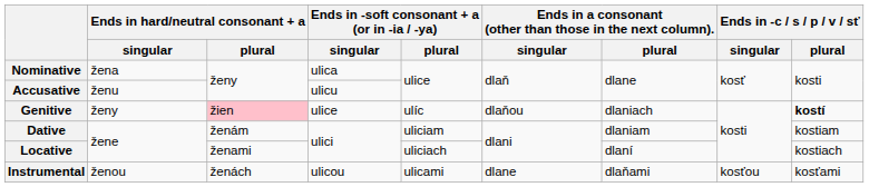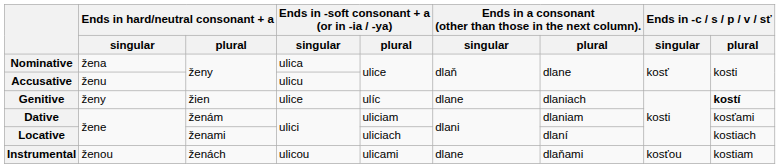 <table class="wikitable">
 <tr>
 <th rowspan="2"> </th>
 <th colspan="2">Ends in hard/neutral consonant + a</th>
 <th colspan="2">Ends in -soft consonant + a<br>(or in -ia / -ya)</th>
 <th colspan="2">Ends in a consonant<br>(other than those in the next column).</th>
 <th colspan="2">Ends in -c / s / p / v / sť</th>
 </tr>
 <tr>
 <th>singular</th>
 <th>plural</th>
 <th>singular</th>
 <th>plural</th>
 <th>singular</th>
 <th>plural</th>
 <th>singular</th>
 <th>plural</th>
 </tr>
 <tr>
 <th>Nominative</th>
 <td>žena</td>
 <td rowspan="2">ženy</td>
 <td>ulica</td>
 <td rowspan="2">ulice</td>
 <td rowspan="2">dlaň</td>
 <td rowspan="2">dlane</td>
 <td rowspan="2">kosť</td>
 <td rowspan="2">kosti</td>
 </tr>
 <tr>
 <th>Accusative</th>
 <td>ženu</td>
 <td>ulicu</td>
 </tr>
 <tr>
 <th>Genitive</th>
 <td>ženy</td>
-<td style="background: pink;">žien</td>
+<td>žien</td>
 <td>ulice</td>
 <td>ulíc</td>
-<td>dlaňou</td>
+<td>dlane</td>
 <td>dlaniach</td>
 <td rowspan="3">kosti</td>
 <td><strong>kostí</strong></td>
 </tr>
 <tr>
 <th>Dative</th>
 <td rowspan="2">žene</td>
 <td>ženám</td>
 <td rowspan="2">ulici</td>
 <td>uliciam</td>
 <td rowspan="2">dlani</td>
 <td>dlaniam</td>
-<td>kostiam</td>
+<td>kosťami</td>
 </tr>
 <tr>
 <th>Locative</th>
 <td>ženami</td>
 <td>uliciach</td>
 <td>dlaní</td>
 <td>kostiach</td>
 </tr>
 <tr>
 <th>Instrumental</th>
 <td>ženou</td>
 <td>ženách</td>
 <td>ulicou</td>
 <td>ulicami</td>
 <td>dlane</td>
 <td>dlaňami</td>
 <td>kosťou</td>
-<td>kosťami</td>
+<td>kostiam</td>
 </tr>
 </table>
